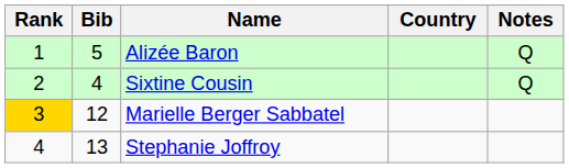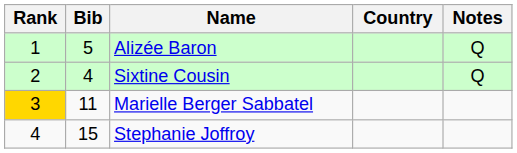 <table class="wikitable" style="text-align:center; width:450px">
 <tr>
 <th>Rank</th>
 <th>Bib</th>
 <th>Name</th>
 <th>Country</th>
 <th>Notes</th>
 </tr>
 <tr bgcolor=ccffcc>
 <td>1</td>
 <td>5</td>
 <td align=left><a href='#'>Alizée Baron</a></td>
 <td align=left></td>
 <td>Q</td>
 </tr>
 <tr bgcolor=ccffcc>
 <td>2</td>
 <td>4</td>
 <td align=left><a href='#'>Sixtine Cousin</a></td>
 <td align=left></td>
 <td>Q</td>
 </tr>
 <tr>
 <td style="background: gold;">3</td>
-<td>12</td>
+<td>11</td>
 <td align=left><a href='#'>Marielle Berger Sabbatel</a></td>
 <td align=left></td>
 <td></td>
 </tr>
 <tr>
 <td>4</td>
-<td>13</td>
+<td>15</td>
 <td align=left><a href='#'>Stephanie Joffroy</a></td>
 <td align=left></td>
 <td></td>
 </tr>
 </table>
